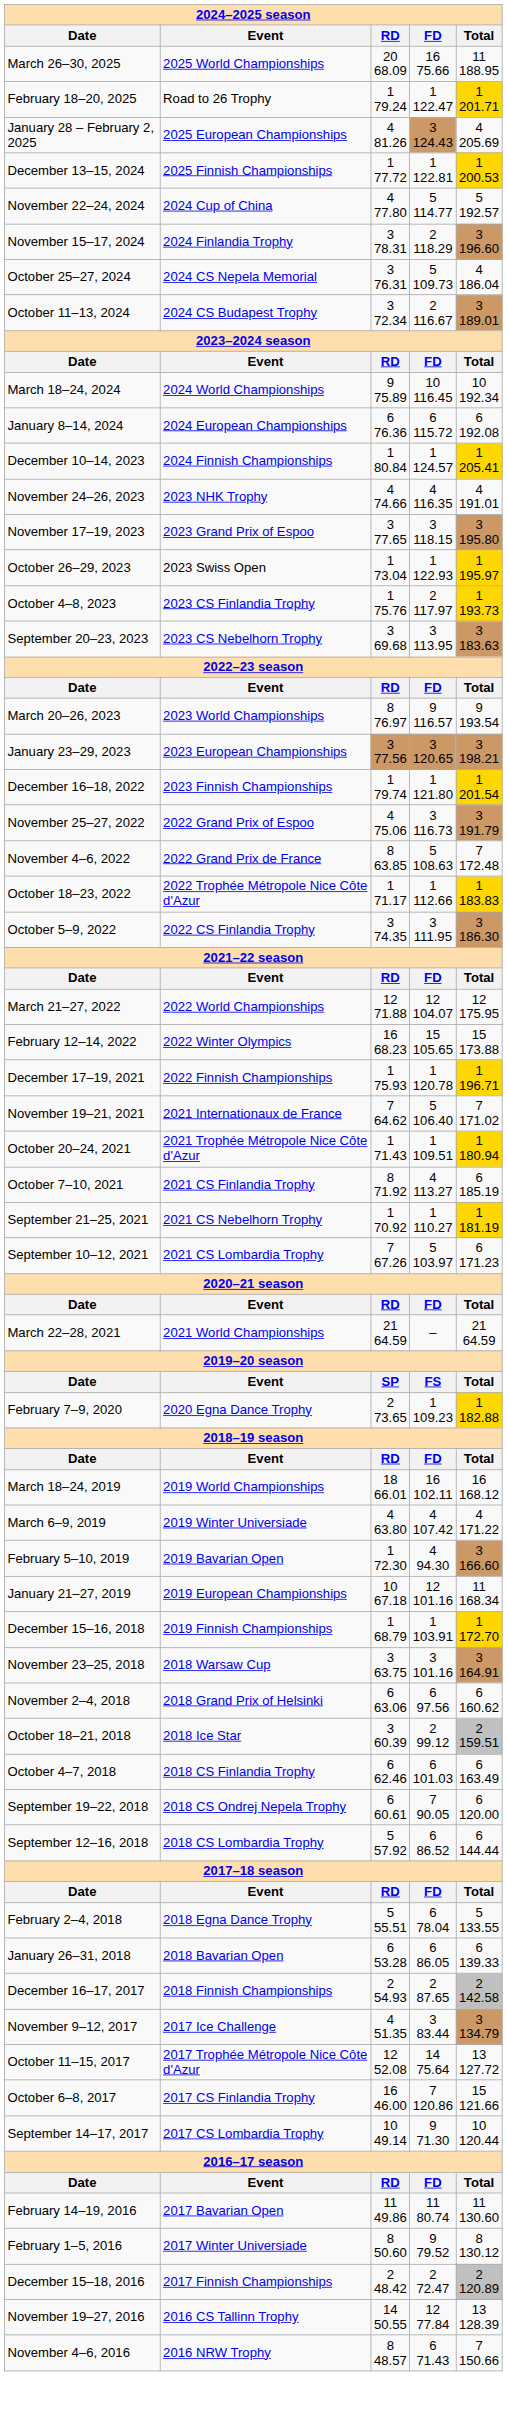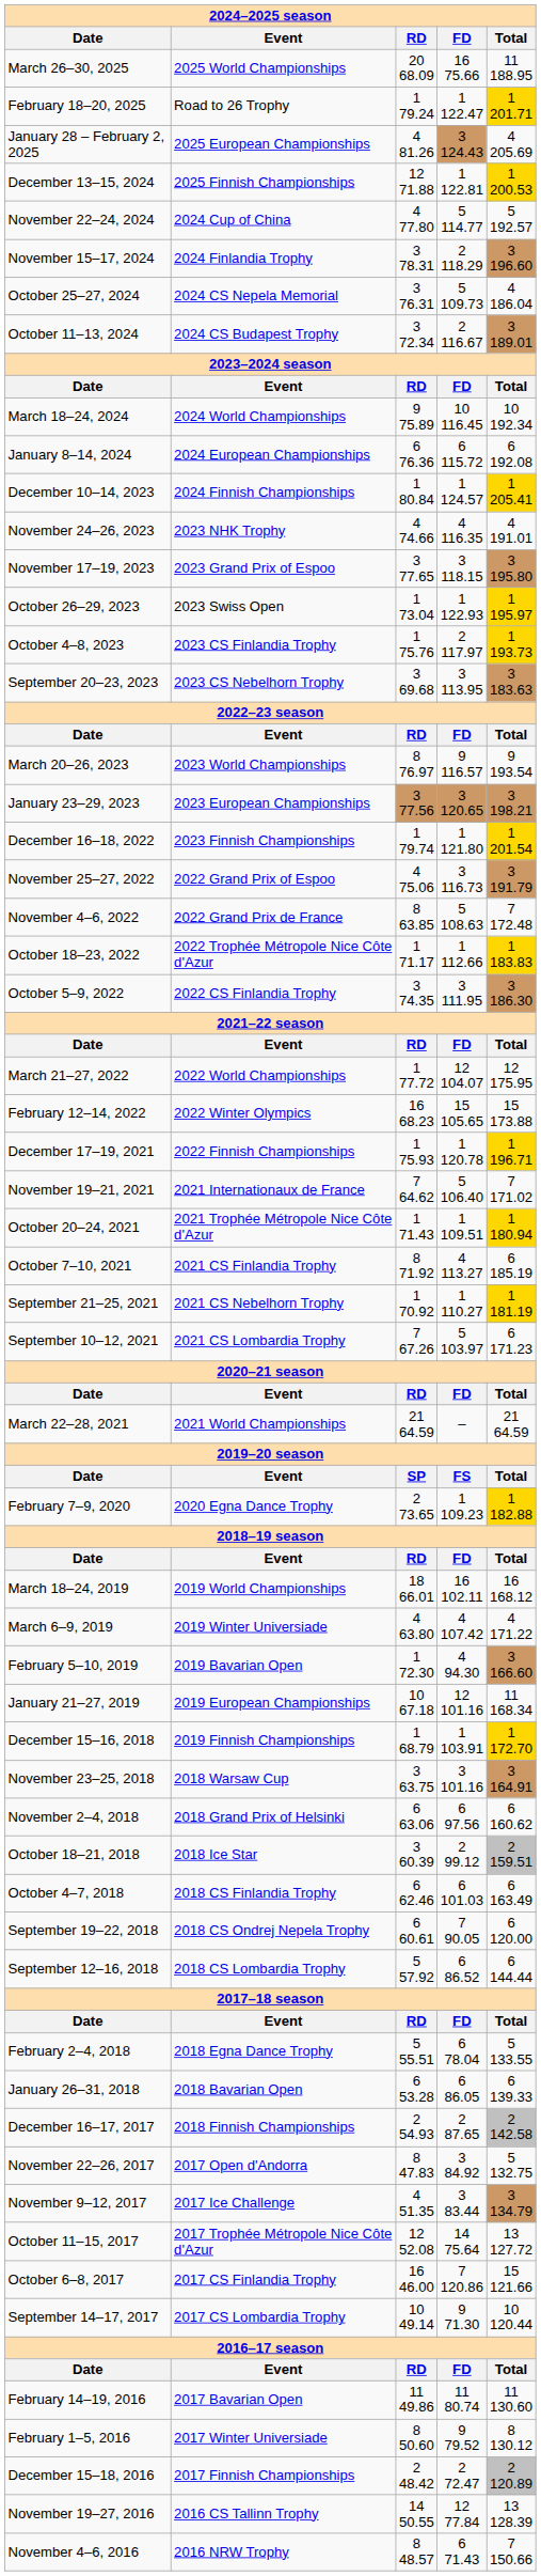 <table class="wikitable">
 <tr>
 <th style="background-color: #ffdead; " colspan=5 align=center><a href='#'><strong>2024–2025 season</strong></a></th>
 </tr>
 <tr>
 <th>Date</th>
 <th>Event</th>
 <th><a href='#'>RD</a></th>
 <th><a href='#'>FD</a></th>
 <th>Total</th>
 </tr>
 <tr>
 <td>March 26–30, 2025</td>
 <td><a href='#'>2025 World Championships</a></td>
 <td align=center>20 <br> 68.09</td>
 <td align=center>16 <br> 75.66</td>
 <td align=center>11 <br> 188.95</td>
 </tr>
 <tr>
 <td>February 18–20, 2025</td>
 <td>Road to 26 Trophy</td>
 <td align=center>1 <br> 79.24</td>
 <td align=center>1 <br>	122.47</td>
 <td align=center bgcolor=gold>1 <br> 201.71</td>
 </tr>
 <tr>
 <td>January 28 – February 2, 2025</td>
 <td><a href='#'>2025 European Championships</a></td>
 <td align=center>4 <br> 81.26</td>
 <td align=center bgcolor=cc9966>3 <br> 124.43</td>
 <td align=center>4 <br> 205.69</td>
 </tr>
 <tr>
 <td>December 13–15, 2024</td>
 <td><a href='#'>2025 Finnish Championships</a></td>
-<td align=center>1 <br> 77.72</td>
+<td align=center>12 <br> 71.88</td>
 <td align=center>1 <br>	122.81</td>
 <td align=center bgcolor=gold>1 <br> 200.53</td>
 </tr>
 <tr>
 <td>November 22–24, 2024</td>
 <td><a href='#'>2024 Cup of China</a></td>
 <td align=center>4 <br> 77.80</td>
 <td align=center>5 <br> 114.77</td>
 <td align=center>5 <br> 192.57</td>
 </tr>
 <tr>
 <td>November 15–17, 2024</td>
 <td><a href='#'>2024 Finlandia Trophy</a></td>
 <td align=center>3 <br> 78.31</td>
 <td align=center>2 <br> 118.29</td>
 <td align=center bgcolor=cc9966>3 <br> 196.60</td>
 </tr>
 <tr>
 <td>October 25–27, 2024</td>
 <td><a href='#'>2024 CS Nepela Memorial</a></td>
 <td align=center>3 <br> 76.31</td>
 <td align=center>5 <br> 109.73</td>
 <td align=center>4 <br> 186.04</td>
 </tr>
 <tr>
 <td>October 11–13, 2024</td>
 <td><a href='#'>2024 CS Budapest Trophy</a></td>
 <td align=center>3 <br> 72.34</td>
 <td align=center>2 <br> 116.67</td>
 <td align=center bgcolor=cc9966>3 <br> 189.01</td>
 </tr>
 <tr>
 <th style="background-color: #ffdead; " colspan=5 align=center><a href='#'><strong>2023–2024 season</strong></a></th>
 </tr>
 <tr>
 <th>Date</th>
 <th>Event</th>
 <th><a href='#'>RD</a></th>
 <th><a href='#'>FD</a></th>
 <th>Total</th>
 </tr>
 <tr>
 <td>March 18–24, 2024</td>
 <td><a href='#'>2024 World Championships</a></td>
 <td align=center>9 <br> 75.89</td>
 <td align=center>10 <br> 116.45</td>
 <td align=center>10 <br> 192.34</td>
 </tr>
 <tr>
 <td>January 8–14, 2024</td>
 <td><a href='#'>2024 European Championships</a></td>
 <td align=center>6 <br> 76.36</td>
 <td align=center>6 <br> 115.72</td>
 <td align=center>6 <br> 192.08</td>
 </tr>
 <tr>
 <td>December 10–14, 2023</td>
 <td><a href='#'>2024 Finnish Championships</a></td>
 <td align=center>1 <br> 80.84</td>
 <td align=center>1 <br> 124.57</td>
 <td align=center bgcolor=gold>1 <br> 205.41</td>
 </tr>
 <tr>
 <td>November 24–26, 2023</td>
 <td><a href='#'>2023 NHK Trophy</a></td>
 <td align=center>4 <br> 74.66</td>
 <td align=center>4 <br> 116.35</td>
 <td align=center>4 <br> 191.01</td>
 </tr>
 <tr>
 <td>November 17–19, 2023</td>
 <td><a href='#'>2023 Grand Prix of Espoo</a></td>
 <td align=center>3 <br> 77.65</td>
 <td align=center>3 <br> 118.15</td>
 <td align=center bgcolor=cc9966>3 <br> 195.80</td>
 </tr>
 <tr>
 <td>October 26–29, 2023</td>
 <td>2023 Swiss Open</td>
 <td align=center>1 <br> 73.04</td>
 <td align=center>1 <br> 122.93</td>
 <td align=center bgcolor=gold>1 <br> 195.97</td>
 </tr>
 <tr>
 <td>October 4–8, 2023</td>
 <td><a href='#'>2023 CS Finlandia Trophy</a></td>
 <td align=center>1 <br> 75.76</td>
 <td align=center>2 <br> 117.97</td>
 <td align=center bgcolor=gold>1 <br> 193.73</td>
 </tr>
 <tr>
 <td>September 20–23, 2023</td>
 <td><a href='#'>2023 CS Nebelhorn Trophy</a></td>
 <td align=center>3 <br> 69.68</td>
 <td align=center>3 <br> 113.95</td>
 <td align=center bgcolor=cc9966>3 <br> 183.63</td>
 </tr>
 <tr>
 <th style="background-color: #ffdead; " colspan=5 align=center><a href='#'>2022–23 season</a></th>
 </tr>
 <tr>
 <th>Date</th>
 <th>Event</th>
 <th><a href='#'>RD</a></th>
 <th><a href='#'>FD</a></th>
 <th>Total</th>
 </tr>
 <tr>
 <td>March 20–26, 2023</td>
 <td><a href='#'>2023 World Championships</a></td>
 <td align=center>8 <br> 76.97</td>
 <td align=center>9 <br> 116.57</td>
 <td align=center>9 <br> 193.54</td>
 </tr>
 <tr>
 <td>January 23–29, 2023</td>
 <td><a href='#'>2023 European Championships</a></td>
 <td align=center bgcolor=cc9966>3 <br> 77.56</td>
 <td align=center bgcolor=cc9966>3 <br> 120.65</td>
 <td align=center bgcolor=cc9966>3 <br> 198.21</td>
 </tr>
 <tr>
 <td>December 16–18, 2022</td>
 <td><a href='#'>2023 Finnish Championships</a></td>
 <td align=center>1 <br> 79.74</td>
 <td align=center>1 <br> 121.80</td>
 <td align=center bgcolor=gold>1 <br> 201.54</td>
 </tr>
 <tr>
 <td>November 25–27, 2022</td>
 <td><a href='#'>2022 Grand Prix of Espoo</a></td>
 <td align=center>4 <br> 75.06</td>
 <td align=center>3 <br> 116.73</td>
 <td align=center bgcolor=cc9966>3 <br> 191.79</td>
 </tr>
 <tr>
 <td>November 4–6, 2022</td>
 <td><a href='#'>2022 Grand Prix de France</a></td>
 <td align=center>8 <br> 63.85</td>
 <td align=center>5 <br> 108.63</td>
 <td align=center>7 <br> 172.48</td>
 </tr>
 <tr>
 <td>October 18–23, 2022</td>
 <td><a href='#'>2022 Trophée Métropole Nice Côte d'Azur</a></td>
 <td align=center>1 <br> 71.17</td>
 <td align=center>1 <br> 112.66</td>
 <td align=center bgcolor=gold>1 <br> 183.83</td>
 </tr>
 <tr>
 <td>October 5–9, 2022</td>
 <td><a href='#'>2022 CS Finlandia Trophy</a></td>
 <td align=center>3 <br> 74.35</td>
 <td align=center>3 <br> 111.95</td>
 <td align=center bgcolor=cc9966>3 <br> 186.30</td>
 </tr>
 <tr>
 <th style="background-color: #ffdead;" colspan=5><a href='#'>2021–22 season</a></th>
 </tr>
 <tr>
 <th>Date</th>
 <th>Event</th>
 <th><a href='#'>RD</a></th>
 <th><a href='#'>FD</a></th>
 <th>Total</th>
 </tr>
 <tr>
 <td>March 21–27, 2022</td>
 <td><a href='#'>2022 World Championships</a></td>
-<td align=center>12 <br> 71.88</td>
+<td align=center>1 <br> 77.72</td>
 <td align=center>12 <br> 104.07</td>
 <td align=center>12 <br> 175.95</td>
 </tr>
 <tr>
 <td>February 12–14, 2022</td>
 <td><a href='#'>2022 Winter Olympics</a></td>
 <td align=center>16 <br> 68.23</td>
 <td align=center>15 <br> 105.65</td>
 <td align=center>15 <br> 173.88</td>
 </tr>
 <tr>
 <td>December 17–19, 2021</td>
 <td><a href='#'>2022 Finnish Championships</a></td>
 <td align=center>1 <br> 75.93</td>
 <td align=center>1 <br> 120.78</td>
 <td align=center bgcolor=gold>1 <br> 196.71</td>
 </tr>
 <tr>
 <td>November 19–21, 2021</td>
 <td><a href='#'>2021 Internationaux de France</a></td>
 <td align=center>7 <br> 64.62</td>
 <td align=center>5 <br> 106.40</td>
 <td align=center>7 <br> 171.02</td>
 </tr>
 <tr>
 <td>October 20–24, 2021</td>
 <td><a href='#'>2021 Trophée Métropole Nice Côte d'Azur</a></td>
 <td align=center>1 <br> 71.43</td>
 <td align=center>1 <br> 109.51</td>
 <td align=center bgcolor=gold>1 <br> 180.94</td>
 </tr>
 <tr>
 <td>October 7–10, 2021</td>
 <td><a href='#'>2021 CS Finlandia Trophy</a></td>
 <td align=center>8 <br> 71.92</td>
 <td align=center>4 <br> 113.27</td>
 <td align=center>6 <br> 185.19</td>
 </tr>
 <tr>
 <td>September 21–25, 2021</td>
 <td><a href='#'>2021 CS Nebelhorn Trophy</a></td>
 <td align=center>1 <br> 70.92</td>
 <td align=center>1 <br> 110.27</td>
 <td align=center bgcolor=gold>1 <br> 181.19</td>
 </tr>
 <tr>
 <td>September 10–12, 2021</td>
 <td><a href='#'>2021 CS Lombardia Trophy</a></td>
 <td align=center>7 <br> 67.26</td>
 <td align=center>5 <br> 103.97</td>
 <td align=center>6 <br> 171.23</td>
 </tr>
 <tr>
 <th style="background-color: #ffdead;" colspan=5><a href='#'>2020–21 season</a></th>
 </tr>
 <tr>
 <th>Date</th>
 <th>Event</th>
 <th><a href='#'>RD</a></th>
 <th><a href='#'>FD</a></th>
 <th>Total</th>
 </tr>
 <tr>
 <td>March 22–28, 2021</td>
 <td><a href='#'>2021 World Championships</a></td>
 <td align=center>21 <br> 64.59</td>
 <td align=center>–</td>
 <td align=center>21 <br> 64.59</td>
 </tr>
 <tr>
 <th style="background-color: #ffdead;" colspan=5><a href='#'>2019–20 season</a></th>
 </tr>
 <tr>
 <th>Date</th>
 <th>Event</th>
 <th><a href='#'>SP</a></th>
 <th><a href='#'>FS</a></th>
 <th>Total</th>
 </tr>
 <tr>
 <td>February 7–9, 2020</td>
 <td><a href='#'>2020 Egna Dance Trophy</a></td>
 <td align=center>2 <br> 73.65</td>
 <td align=center>1 <br> 109.23</td>
 <td align=center bgcolor=gold>1 <br> 182.88</td>
 </tr>
 <tr>
 <th style="background-color: #ffdead;" colspan=5><a href='#'>2018–19 season</a></th>
 </tr>
 <tr>
 <th>Date</th>
 <th>Event</th>
 <th><a href='#'>RD</a></th>
 <th><a href='#'>FD</a></th>
 <th>Total</th>
 </tr>
 <tr>
 <td>March 18–24, 2019</td>
 <td><a href='#'>2019 World Championships</a></td>
 <td align=center>18 <br> 66.01</td>
 <td align=center>16 <br> 102.11</td>
 <td align=center>16 <br> 168.12</td>
 </tr>
 <tr>
 <td>March 6–9, 2019</td>
 <td><a href='#'>2019 Winter Universiade</a></td>
 <td align=center>4 <br> 63.80</td>
 <td align=center>4 <br> 107.42</td>
 <td align=center>4 <br> 171.22</td>
 </tr>
 <tr>
 <td>February 5–10, 2019</td>
 <td><a href='#'>2019 Bavarian Open</a></td>
 <td align=center>1 <br> 72.30</td>
 <td align=center>4 <br> 94.30</td>
 <td align=center bgcolor=cc9966>3 <br> 166.60</td>
 </tr>
 <tr>
 <td>January 21–27, 2019</td>
 <td><a href='#'>2019 European Championships</a></td>
 <td align=center>10 <br> 67.18</td>
 <td align=center>12 <br> 101.16</td>
 <td align=center>11 <br> 168.34</td>
 </tr>
 <tr>
 <td>December 15–16, 2018</td>
 <td><a href='#'>2019 Finnish Championships</a></td>
 <td align=center>1 <br> 68.79</td>
 <td align=center>1 <br> 103.91</td>
 <td align=center bgcolor=gold>1 <br> 172.70</td>
 </tr>
 <tr>
 <td>November 23–25, 2018</td>
 <td><a href='#'>2018 Warsaw Cup</a></td>
 <td align=center>3 <br> 63.75</td>
 <td align=center>3 <br> 101.16</td>
 <td align=center bgcolor=cc9966>3 <br> 164.91</td>
 </tr>
 <tr>
 <td>November 2–4, 2018</td>
 <td><a href='#'>2018 Grand Prix of Helsinki</a></td>
 <td align=center>6 <br> 63.06</td>
 <td align=center>6 <br> 97.56</td>
 <td align=center>6 <br> 160.62</td>
 </tr>
 <tr>
 <td>October 18–21, 2018</td>
 <td><a href='#'>2018 Ice Star</a></td>
 <td align=center>3 <br> 60.39</td>
 <td align=center>2 <br> 99.12</td>
 <td align=center bgcolor=silver>2 <br> 159.51</td>
 </tr>
 <tr>
 <td>October 4–7, 2018</td>
 <td><a href='#'>2018 CS Finlandia Trophy</a></td>
 <td align=center>6 <br> 62.46</td>
 <td align=center>6 <br> 101.03</td>
 <td align=center>6 <br> 163.49</td>
 </tr>
 <tr>
 <td>September 19–22, 2018</td>
 <td><a href='#'>2018 CS Ondrej Nepela Trophy</a></td>
 <td align=center>6 <br> 60.61</td>
 <td align=center>7 <br> 90.05</td>
 <td align=center>6 <br> 120.00</td>
 </tr>
 <tr>
 <td>September 12–16, 2018</td>
 <td><a href='#'>2018 CS Lombardia Trophy</a></td>
 <td align=center>5 <br> 57.92</td>
 <td align=center>6 <br> 86.52</td>
 <td align=center>6 <br> 144.44</td>
 </tr>
 <tr>
 <th style="background-color: #ffdead;" colspan=5><a href='#'>2017–18 season</a></th>
 </tr>
 <tr>
 <th>Date</th>
 <th>Event</th>
 <th><a href='#'>RD</a></th>
 <th><a href='#'>FD</a></th>
 <th>Total</th>
 </tr>
 <tr>
 <td>February 2–4, 2018</td>
 <td><a href='#'>2018 Egna Dance Trophy</a></td>
 <td align=center>5 <br> 55.51</td>
 <td align=center>6 <br> 78.04</td>
 <td align=center>5 <br> 133.55</td>
 </tr>
 <tr>
 <td>January 26–31, 2018</td>
 <td><a href='#'>2018 Bavarian Open</a></td>
 <td align=center>6 <br> 53.28</td>
 <td align=center>6 <br> 86.05</td>
 <td align=center>6 <br> 139.33</td>
 </tr>
 <tr>
 <td>December 16–17, 2017</td>
 <td><a href='#'>2018 Finnish Championships</a></td>
 <td align=center>2 <br> 54.93</td>
 <td align=center>2 <br> 87.65</td>
 <td align=center bgcolor=silver>2 <br> 142.58</td>
 </tr>
 <tr>
+<td>November 22–26, 2017</td>
+<td><a href='#'>2017 Open d'Andorra</a></td>
+<td align=center>8 <br> 47.83</td>
+<td align=center>3 <br> 84.92</td>
+<td align=center>5 <br> 132.75</td>
+</tr>
+<tr>
 <td>November 9–12, 2017</td>
 <td><a href='#'>2017 Ice Challenge</a></td>
 <td align=center>4 <br> 51.35</td>
 <td align=center>3 <br> 83.44</td>
 <td align=center bgcolor=cc9966>3 <br> 134.79</td>
 </tr>
 <tr>
 <td>October 11–15, 2017</td>
 <td><a href='#'>2017 Trophée Métropole Nice Côte d'Azur</a></td>
 <td align=center>12 <br> 52.08</td>
 <td align=center>14 <br> 75.64</td>
 <td align=center>13 <br> 127.72</td>
 </tr>
 <tr>
 <td>October 6–8, 2017</td>
 <td><a href='#'>2017 CS Finlandia Trophy</a></td>
 <td align=center>16 <br> 46.00</td>
 <td align=center>7 <br> 120.86</td>
 <td align=center>15 <br> 121.66</td>
 </tr>
 <tr>
 <td>September 14–17, 2017</td>
 <td><a href='#'>2017 CS Lombardia Trophy</a></td>
 <td align=center>10 <br> 49.14</td>
 <td align=center>9 <br> 71.30</td>
 <td align=center>10 <br> 120.44</td>
 </tr>
 <tr>
 <th style="background-color: #ffdead;" colspan=5><a href='#'>2016–17 season</a></th>
 </tr>
 <tr>
 <th>Date</th>
 <th>Event</th>
 <th><a href='#'>RD</a></th>
 <th><a href='#'>FD</a></th>
 <th>Total</th>
 </tr>
 <tr>
 <td>February 14–19, 2016</td>
 <td><a href='#'>2017 Bavarian Open</a></td>
 <td align=center>11 <br> 49.86</td>
 <td align=center>11 <br> 80.74</td>
 <td align=center>11 <br> 130.60</td>
 </tr>
 <tr>
 <td>February 1–5, 2016</td>
 <td><a href='#'>2017 Winter Universiade</a></td>
 <td align=center>8 <br> 50.60</td>
 <td align=center>9 <br> 79.52</td>
 <td align=center>8 <br> 130.12</td>
 </tr>
 <tr>
 <td>December 15–18, 2016</td>
 <td><a href='#'>2017 Finnish Championships</a></td>
 <td align=center>2 <br> 48.42</td>
 <td align=center>2 <br> 72.47</td>
 <td align=center bgcolor=silver>2 <br> 120.89</td>
 </tr>
 <tr>
 <td>November 19–27, 2016</td>
 <td><a href='#'>2016 CS Tallinn Trophy</a></td>
 <td align=center>14 <br> 50.55</td>
 <td align=center>12 <br> 77.84</td>
 <td align=center>13 <br> 128.39</td>
 </tr>
 <tr>
 <td>November 4–6, 2016</td>
 <td><a href='#'>2016 NRW Trophy</a></td>
 <td align=center>8 <br> 48.57</td>
 <td align=center>6 <br> 71.43</td>
 <td align=center>7 <br> 150.66</td>
 </tr>
 </table>
